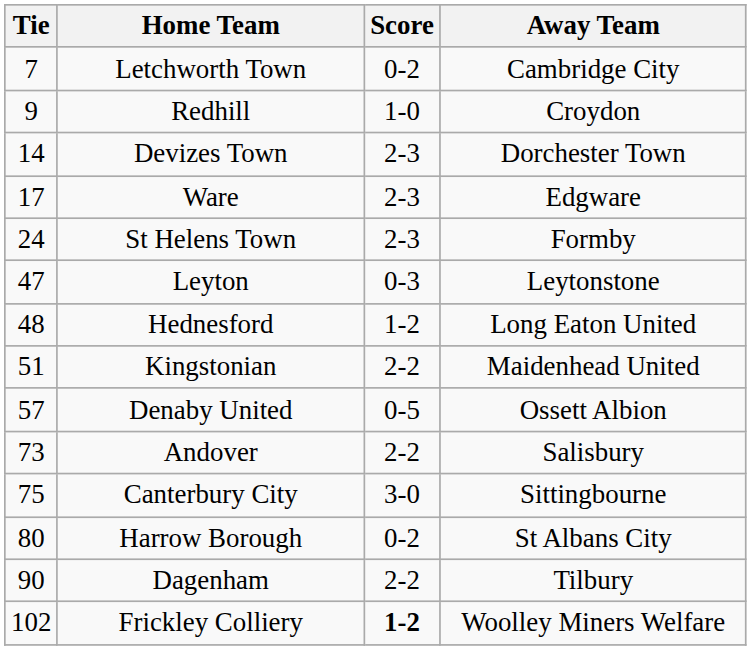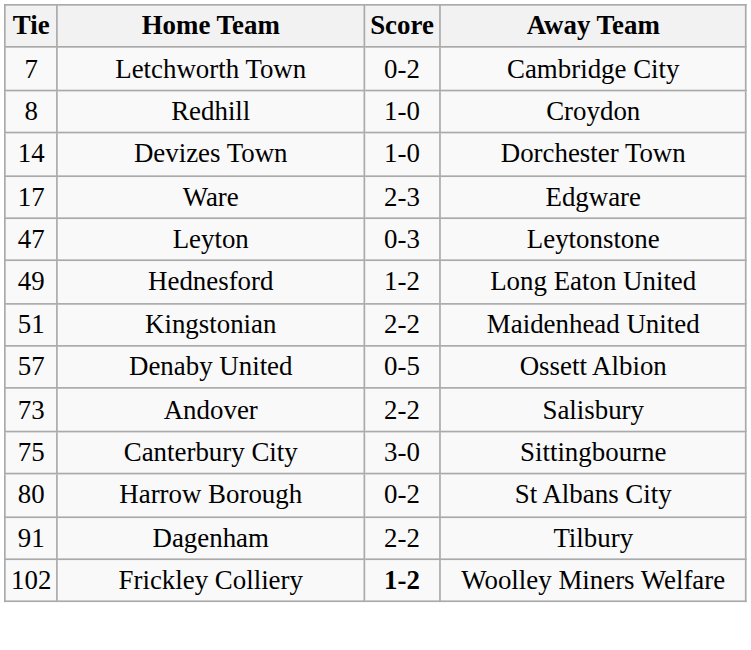 <table class="wikitable" style="text-align:center;">
 <tr>
 <th width=20>Tie</th>
 <th width=175>Home Team</th>
 <th width=20>Score</th>
 <th width=175>Away Team</th>
 </tr>
 <tr>
 <td>7</td>
 <td>Letchworth Town</td>
 <td>0-2</td>
 <td>Cambridge City</td>
 </tr>
 <tr>
-<td>9</td>
+<td>8</td>
 <td>Redhill</td>
 <td>1-0</td>
 <td>Croydon</td>
 </tr>
 <tr>
 <td>14</td>
 <td>Devizes Town</td>
-<td>2-3</td>
+<td>1-0</td>
 <td>Dorchester Town</td>
 </tr>
 <tr>
 <td>17</td>
 <td>Ware</td>
 <td>2-3</td>
 <td>Edgware</td>
 </tr>
 <tr>
-<td>24</td>
-<td>St Helens Town</td>
-<td>2-3</td>
-<td>Formby</td>
-</tr>
-<tr>
 <td>47</td>
 <td>Leyton</td>
 <td>0-3</td>
 <td>Leytonstone</td>
 </tr>
 <tr>
-<td>48</td>
+<td>49</td>
 <td>Hednesford</td>
 <td>1-2</td>
 <td>Long Eaton United</td>
 </tr>
 <tr>
 <td>51</td>
 <td>Kingstonian</td>
 <td>2-2</td>
 <td>Maidenhead United</td>
 </tr>
 <tr>
 <td>57</td>
 <td>Denaby United</td>
 <td>0-5</td>
 <td>Ossett Albion</td>
 </tr>
 <tr>
 <td>73</td>
 <td>Andover</td>
 <td>2-2</td>
 <td>Salisbury</td>
 </tr>
 <tr>
 <td>75</td>
 <td>Canterbury City</td>
 <td>3-0</td>
 <td>Sittingbourne</td>
 </tr>
 <tr>
 <td>80</td>
 <td>Harrow Borough</td>
 <td>0-2</td>
 <td>St Albans City</td>
 </tr>
 <tr>
-<td>90</td>
+<td>91</td>
 <td>Dagenham</td>
 <td>2-2</td>
 <td>Tilbury</td>
 </tr>
 <tr>
 <td>102</td>
 <td>Frickley Colliery</td>
 <td><strong>1-2</strong></td>
 <td>Woolley Miners Welfare</td>
 </tr>
 </table>
